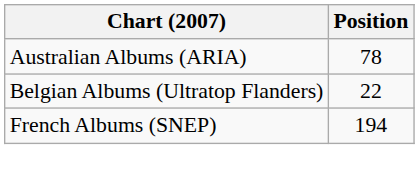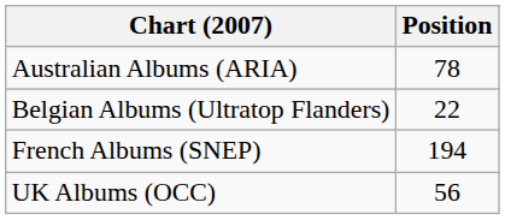 <table class="wikitable sortable">
 <tr>
 <th>Chart (2007)</th>
 <th>Position</th>
 </tr>
 <tr>
 <td>Australian Albums (ARIA)</td>
 <td style="text-align:center;">78</td>
 </tr>
 <tr>
 <td>Belgian Albums (Ultratop Flanders)</td>
 <td style="text-align:center;">22</td>
 </tr>
 <tr>
 <td>French Albums (SNEP)</td>
 <td style="text-align:center;">194</td>
 </tr>
+<tr>
+<td>UK Albums (OCC)</td>
+<td style="text-align:center;">56</td>
+</tr>
 </table>
